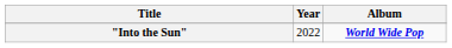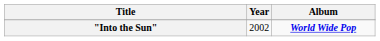 <table class="wikitable plainrowheaders" style="text-align:center;">
 <tr>
 <th scope="col" style="width:24em;">Title</th>
 <th scope="col" style="width:1em;">Year</th>
 <th scope="col" style="width:10em;">Album</th>
 </tr>
 <tr>
 </tr>
 <tr>
 <th scope="row">"Into the Sun"<br></th>
-<td>2022</td>
+<td>2002</td>
 <td><strong><em><a href='#'>World Wide Pop</a></em></strong></td>
 </tr>
 </table>
